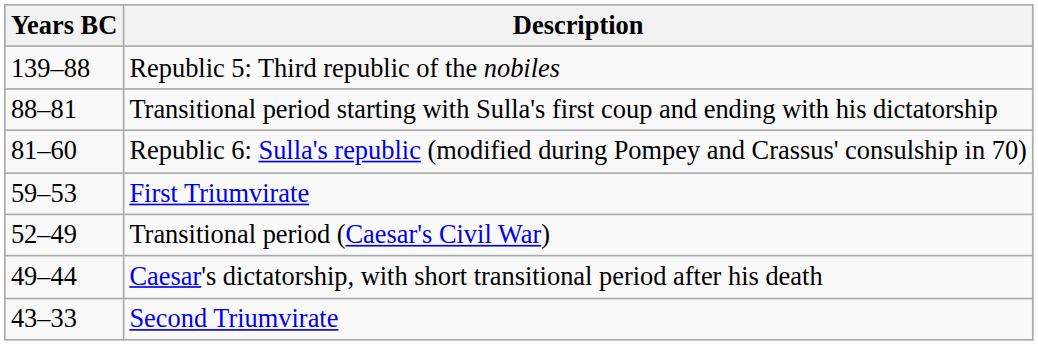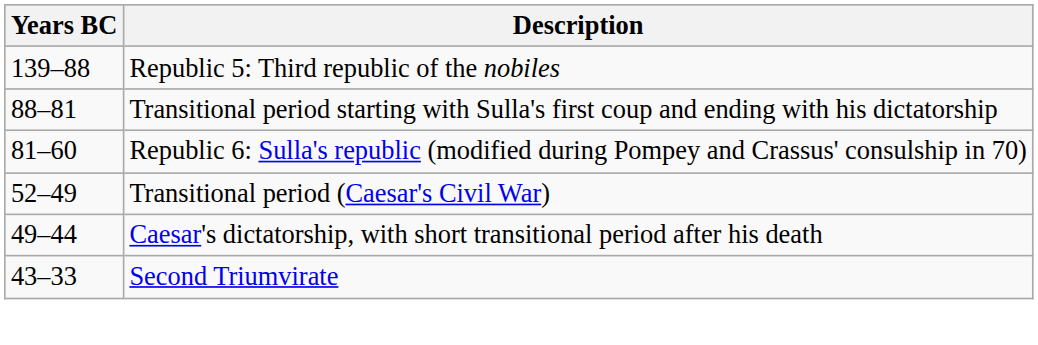 <table class="wikitable">
 <tr>
 <th>Years BC</th>
 <th>Description</th>
 </tr>
 <tr>
 <td>139–88</td>
 <td>Republic 5: Third republic of the <em>nobiles</em></td>
 </tr>
 <tr>
 <td>88–81</td>
 <td>Transitional period starting with Sulla's first coup and ending with his dictatorship</td>
 </tr>
 <tr>
 <td>81–60</td>
 <td>Republic 6: <a href='#'>Sulla's republic</a> (modified during Pompey and Crassus' consulship in 70)</td>
 </tr>
 <tr>
-<td>59–53</td>
-<td><a href='#'>First Triumvirate</a></td>
-</tr>
-<tr>
 <td>52–49</td>
 <td>Transitional period (<a href='#'>Caesar's Civil War</a>)</td>
 </tr>
 <tr>
 <td>49–44</td>
 <td><a href='#'>Caesar</a>'s dictatorship, with short transitional period after his death</td>
 </tr>
 <tr>
 <td>43–33</td>
 <td><a href='#'>Second Triumvirate</a></td>
 </tr>
 </table>
